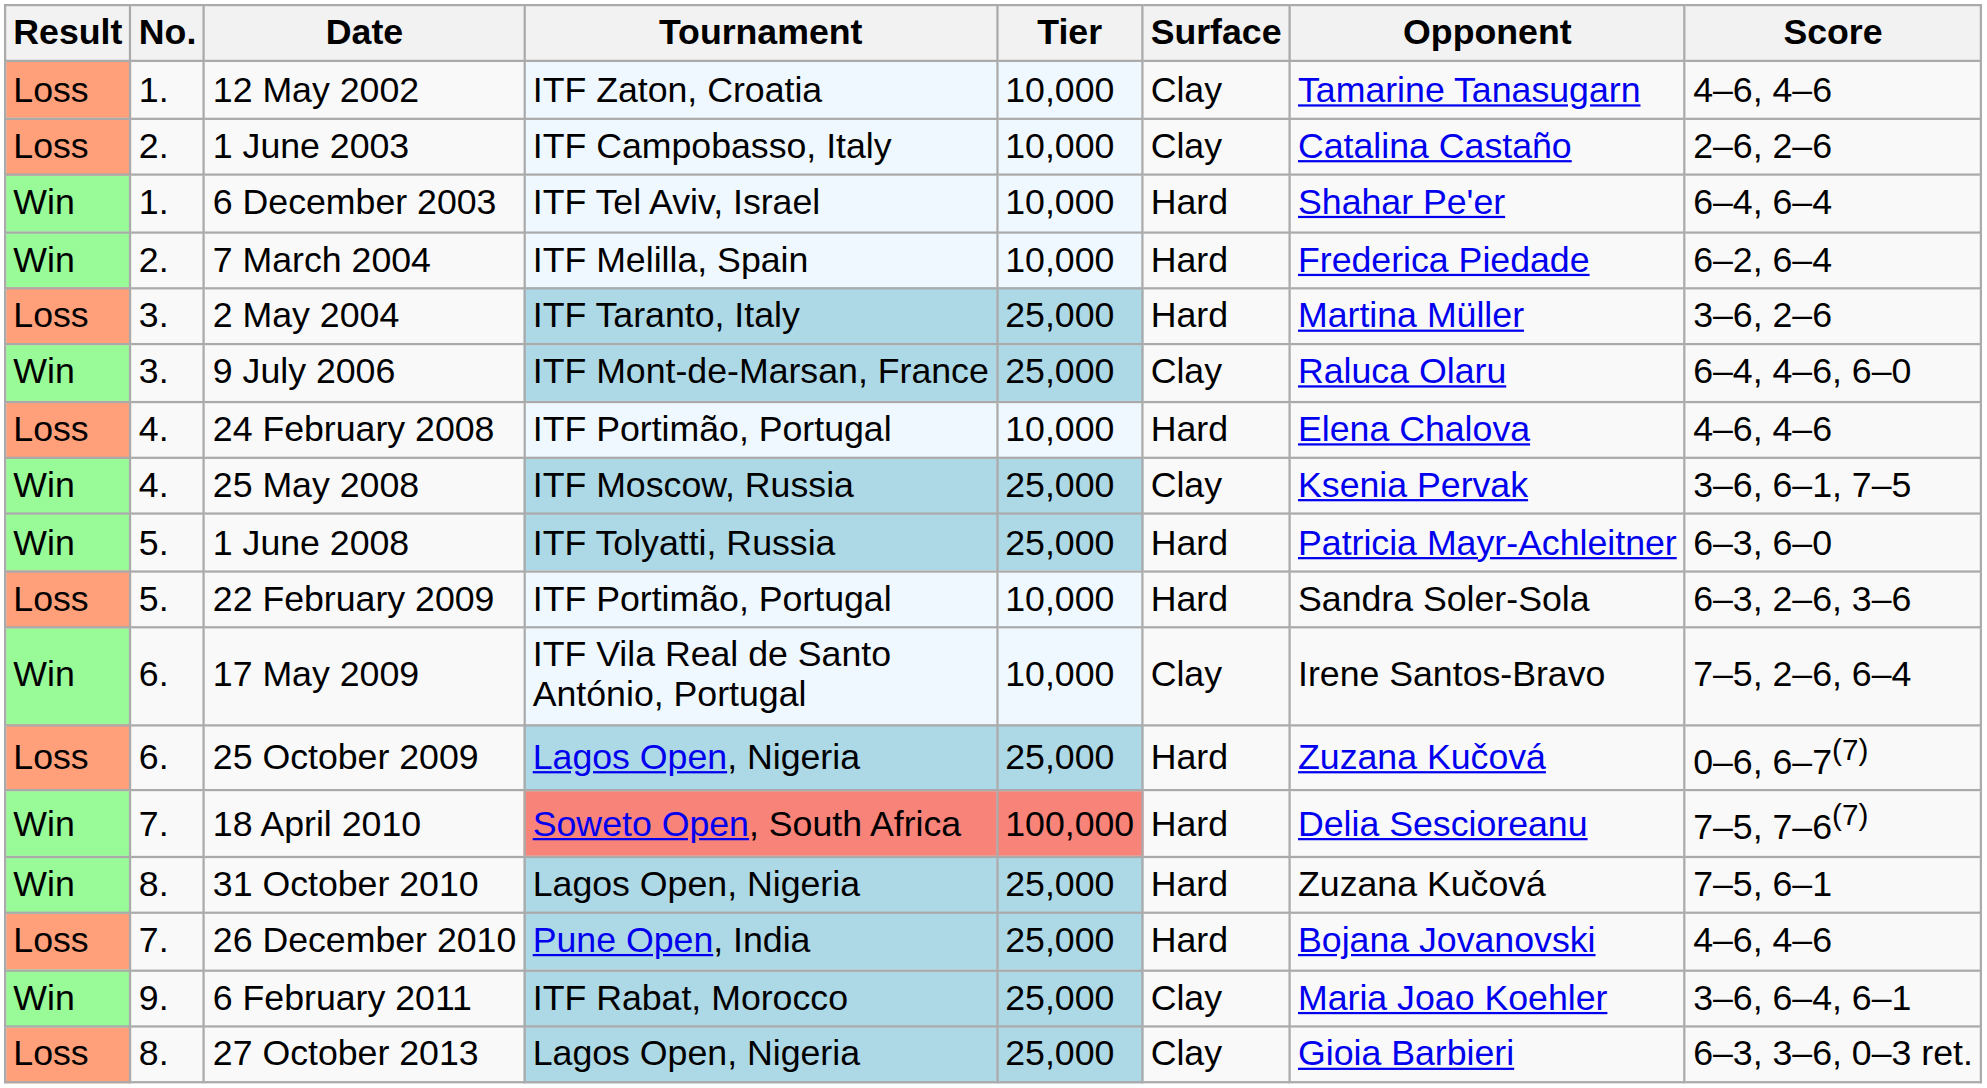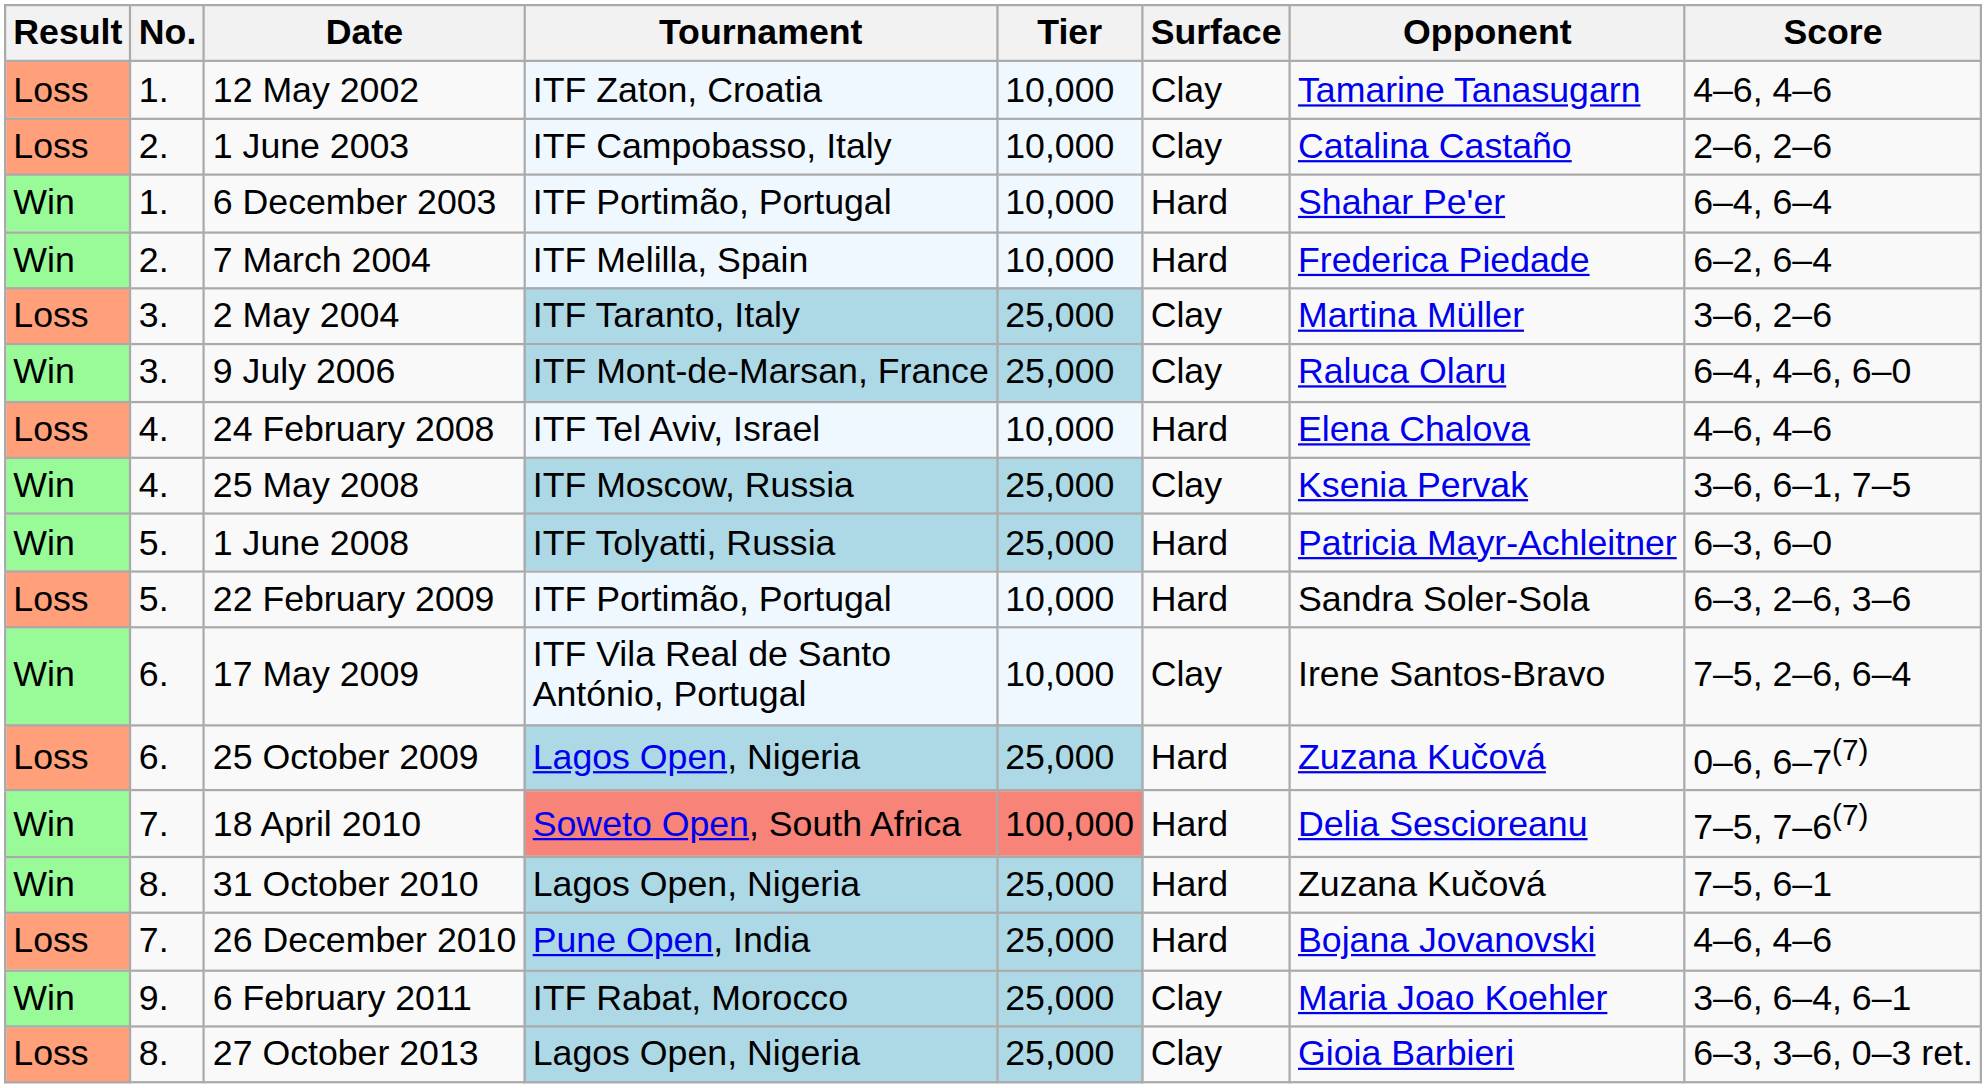 <table class="sortable wikitable">
 <tr>
 <th>Result</th>
 <th class="unsortable">No.</th>
 <th>Date</th>
 <th>Tournament</th>
 <th>Tier</th>
 <th>Surface</th>
 <th>Opponent</th>
 <th class="unsortable">Score</th>
 </tr>
 <tr>
 <td bgcolor="#ffa07a">Loss</td>
 <td>1.</td>
 <td>12 May 2002</td>
 <td bgcolor=f0f8ff>ITF Zaton, Croatia</td>
 <td bgcolor=f0f8ff>10,000</td>
 <td>Clay</td>
 <td> <a href='#'>Tamarine Tanasugarn</a></td>
 <td>4–6, 4–6</td>
 </tr>
 <tr>
 <td bgcolor="#ffa07a">Loss</td>
 <td>2.</td>
 <td>1 June 2003</td>
 <td bgcolor=f0f8ff>ITF Campobasso, Italy</td>
 <td bgcolor=f0f8ff>10,000</td>
 <td>Clay</td>
 <td> <a href='#'>Catalina Castaño</a></td>
 <td>2–6, 2–6</td>
 </tr>
 <tr>
 <td style="background:#98FB98;">Win</td>
 <td>1.</td>
 <td>6 December 2003</td>
-<td bgcolor=f0f8ff>ITF Tel Aviv, Israel</td>
+<td bgcolor=f0f8ff>ITF Portimão, Portugal</td>
 <td bgcolor=f0f8ff>10,000</td>
 <td>Hard</td>
 <td> <a href='#'>Shahar Pe'er</a></td>
 <td>6–4, 6–4</td>
 </tr>
 <tr>
 <td style="background:#98FB98;">Win</td>
 <td>2.</td>
 <td>7 March 2004</td>
 <td bgcolor=f0f8ff>ITF Melilla, Spain</td>
 <td bgcolor=f0f8ff>10,000</td>
 <td>Hard</td>
 <td> <a href='#'>Frederica Piedade</a></td>
 <td>6–2, 6–4</td>
 </tr>
 <tr>
 <td bgcolor="#ffa07a">Loss</td>
 <td>3.</td>
 <td>2 May 2004</td>
 <td bgcolor=lightblue>ITF Taranto, Italy</td>
 <td bgcolor=lightblue>25,000</td>
-<td>Hard</td>
+<td>Clay</td>
 <td> <a href='#'>Martina Müller</a></td>
 <td>3–6, 2–6</td>
 </tr>
 <tr>
 <td style="background:#98FB98;">Win</td>
 <td>3.</td>
 <td>9 July 2006</td>
 <td bgcolor=lightblue>ITF Mont-de-Marsan, France</td>
 <td bgcolor=lightblue>25,000</td>
 <td>Clay</td>
 <td> <a href='#'>Raluca Olaru</a></td>
 <td>6–4, 4–6, 6–0</td>
 </tr>
 <tr>
 <td bgcolor="#ffa07a">Loss</td>
 <td>4.</td>
 <td>24 February 2008</td>
-<td bgcolor=f0f8ff>ITF Portimão, Portugal</td>
+<td bgcolor=f0f8ff>ITF Tel Aviv, Israel</td>
 <td bgcolor=f0f8ff>10,000</td>
 <td>Hard</td>
 <td> <a href='#'>Elena Chalova</a></td>
 <td>4–6, 4–6</td>
 </tr>
 <tr>
 <td style="background:#98FB98;">Win</td>
 <td>4.</td>
 <td>25 May 2008</td>
 <td bgcolor=lightblue>ITF Moscow, Russia</td>
 <td bgcolor=lightblue>25,000</td>
 <td>Clay</td>
 <td> <a href='#'>Ksenia Pervak</a></td>
 <td>3–6, 6–1, 7–5</td>
 </tr>
 <tr>
 <td style="background:#98FB98;">Win</td>
 <td>5.</td>
 <td>1 June 2008</td>
 <td bgcolor=lightblue>ITF Tolyatti, Russia</td>
 <td bgcolor=lightblue>25,000</td>
 <td>Hard</td>
 <td> <a href='#'>Patricia Mayr-Achleitner</a></td>
 <td>6–3, 6–0</td>
 </tr>
 <tr>
 <td bgcolor="#ffa07a">Loss</td>
 <td>5.</td>
 <td>22 February 2009</td>
 <td bgcolor=f0f8ff>ITF Portimão, Portugal</td>
 <td bgcolor=f0f8ff>10,000</td>
 <td>Hard</td>
 <td> Sandra Soler-Sola</td>
 <td>6–3, 2–6, 3–6</td>
 </tr>
 <tr>
 <td style="background:#98FB98;">Win</td>
 <td>6.</td>
 <td>17 May 2009</td>
 <td bgcolor=f0f8ff>ITF Vila Real de Santo <br>António, Portugal</td>
 <td bgcolor=f0f8ff>10,000</td>
 <td>Clay</td>
 <td> Irene Santos-Bravo</td>
 <td>7–5, 2–6, 6–4</td>
 </tr>
 <tr>
 <td bgcolor="#ffa07a">Loss</td>
 <td>6.</td>
 <td>25 October 2009</td>
 <td bgcolor=lightblue><a href='#'>Lagos Open</a>, Nigeria</td>
 <td bgcolor=lightblue>25,000</td>
 <td>Hard</td>
 <td> <a href='#'>Zuzana Kučová</a></td>
 <td>0–6, 6–7<sup>(7)</sup></td>
 </tr>
 <tr>
 <td style="background:#98FB98;">Win</td>
 <td>7.</td>
 <td>18 April 2010</td>
 <td bgcolor=f88379><a href='#'>Soweto Open</a>, South Africa</td>
 <td bgcolor=f88379>100,000</td>
 <td>Hard</td>
 <td> <a href='#'>Delia Sescioreanu</a></td>
 <td>7–5, 7–6<sup>(7)</sup></td>
 </tr>
 <tr>
 <td style="background:#98FB98;">Win</td>
 <td>8.</td>
 <td>31 October 2010</td>
 <td bgcolor=lightblue>Lagos Open, Nigeria</td>
 <td bgcolor=lightblue>25,000</td>
 <td>Hard</td>
 <td> Zuzana Kučová</td>
 <td>7–5, 6–1</td>
 </tr>
 <tr>
 <td bgcolor="#ffa07a">Loss</td>
 <td>7.</td>
 <td>26 December 2010</td>
 <td bgcolor=lightblue><a href='#'>Pune Open</a>, India</td>
 <td bgcolor=lightblue>25,000</td>
 <td>Hard</td>
 <td> <a href='#'>Bojana Jovanovski</a></td>
 <td>4–6, 4–6</td>
 </tr>
 <tr>
 <td style="background:#98FB98;">Win</td>
 <td>9.</td>
 <td>6 February 2011</td>
 <td bgcolor=lightblue>ITF Rabat, Morocco</td>
 <td bgcolor=lightblue>25,000</td>
 <td>Clay</td>
 <td> <a href='#'>Maria Joao Koehler</a></td>
 <td>3–6, 6–4, 6–1</td>
 </tr>
 <tr>
 <td bgcolor="#ffa07a">Loss</td>
 <td>8.</td>
 <td>27 October 2013</td>
 <td bgcolor=lightblue>Lagos Open, Nigeria</td>
 <td bgcolor=lightblue>25,000</td>
 <td>Clay</td>
 <td> <a href='#'>Gioia Barbieri</a></td>
 <td>6–3, 3–6, 0–3 ret.</td>
 </tr>
 </table>
